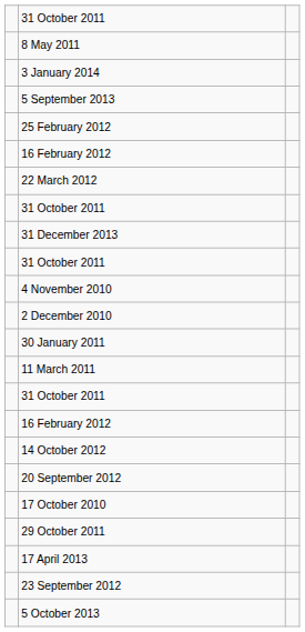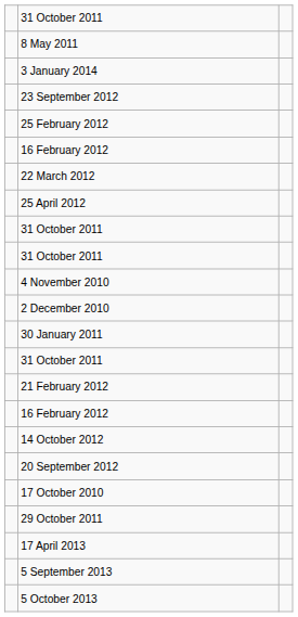 <table class="wikitable" style="font-size: 80%; float: left; width: 26em; margin-right: 1em; height: 700px">
 <tr>
 <td></td>
 <td>31 October 2011</td>
 <td></td>
 </tr>
 <tr>
 <td></td>
 <td>8 May 2011</td>
 <td></td>
 </tr>
 <tr>
 <td></td>
 <td>3 January 2014</td>
 <td></td>
 </tr>
 <tr>
 <td></td>
-<td>5 September 2013</td>
+<td>23 September 2012</td>
 <td></td>
 </tr>
 <tr>
 <td></td>
 <td>25 February 2012</td>
 <td></td>
 </tr>
 <tr>
 <td></td>
 <td>16 February 2012</td>
 <td></td>
 </tr>
 <tr>
 <td></td>
 <td>22 March 2012</td>
 <td></td>
 </tr>
 <tr>
 <td></td>
-<td>31 October 2011</td>
+<td>25 April 2012</td>
 <td></td>
 </tr>
 <tr>
 <td></td>
-<td>31 December 2013</td>
+<td>31 October 2011</td>
 <td></td>
 </tr>
 <tr>
 <td></td>
 <td>31 October 2011</td>
 <td></td>
 </tr>
 <tr>
 <td></td>
 <td>4 November 2010</td>
 <td></td>
 </tr>
 <tr>
 <td></td>
 <td>2 December 2010</td>
 <td></td>
 </tr>
 <tr>
 <td></td>
 <td>30 January 2011</td>
 <td></td>
 </tr>
 <tr>
 <td></td>
-<td>11 March 2011</td>
+<td>31 October 2011</td>
 <td></td>
 </tr>
 <tr>
 <td></td>
-<td>31 October 2011</td>
+<td>21 February 2012</td>
 <td></td>
 </tr>
 <tr>
 <td></td>
 <td>16 February 2012</td>
 <td></td>
 </tr>
 <tr>
 <td></td>
 <td>14 October 2012</td>
 <td></td>
 </tr>
 <tr>
 <td></td>
 <td>20 September 2012</td>
 <td></td>
 </tr>
 <tr>
 <td></td>
 <td>17 October 2010</td>
 <td></td>
 </tr>
 <tr>
 <td></td>
 <td>29 October 2011</td>
 <td></td>
 </tr>
 <tr>
 <td></td>
 <td>17 April 2013</td>
 <td></td>
 </tr>
 <tr>
 <td></td>
-<td>23 September 2012</td>
+<td>5 September 2013</td>
 <td></td>
 </tr>
 <tr>
 <td></td>
 <td>5 October 2013</td>
 <td></td>
 </tr>
 </table>
